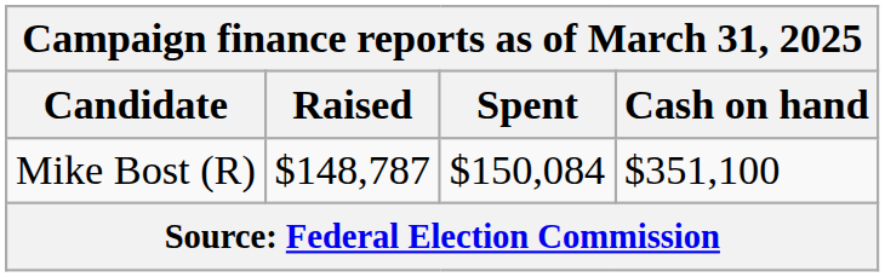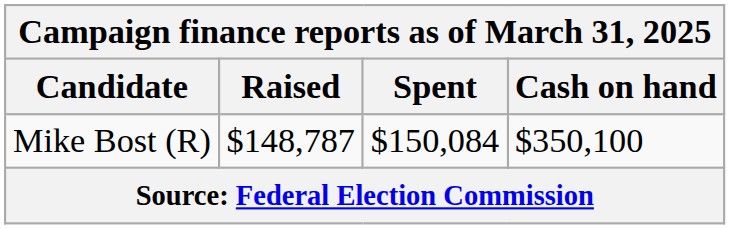 <table class="wikitable sortable">
 <tr>
 <th colspan=4>Campaign finance reports as of March 31, 2025</th>
 </tr>
 <tr style="text-align:center;">
 <th>Candidate</th>
 <th>Raised</th>
 <th>Spent</th>
 <th>Cash on hand</th>
 </tr>
 <tr>
 <td>Mike Bost (R)</td>
 <td>$148,787</td>
 <td>$150,084</td>
-<td>$351,100</td>
+<td>$350,100</td>
 </tr>
 <tr>
 <th colspan="4"><small>Source: <a href='#'>Federal Election Commission</a></small></th>
 </tr>
 </table>
